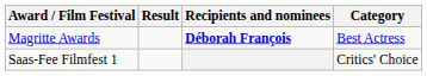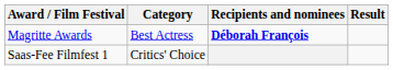 <table class="wikitable plainrowheaders sortable">
 <tr style="background:#ccc; text-align:center;">
 <th scope="col">Award / Film Festival</th>
+<th scope="col">Category</th>
+<th scope="col">Recipients and nominees</th>
 <th scope="col">Result</th>
-<th scope="col">Recipients and nominees</th>
-<th scope="col">Category</th>
 </tr>
 <tr>
 <td><a href='#'>Magritte Awards</a></td>
+<td><a href='#'>Best Actress</a></td>
+<td><strong><a href='#'>Déborah François</a></strong></td>
 <td></td>
-<td><strong><a href='#'>Déborah François</a></strong></td>
-<td><a href='#'>Best Actress</a></td>
 </tr>
 <tr>
 <td>Saas-Fee Filmfest 1</td>
+<td>Critics' Choice</td>
+<th></th>
 <td></td>
-<th></th>
-<td>Critics' Choice</td>
 </tr>
 </table>
